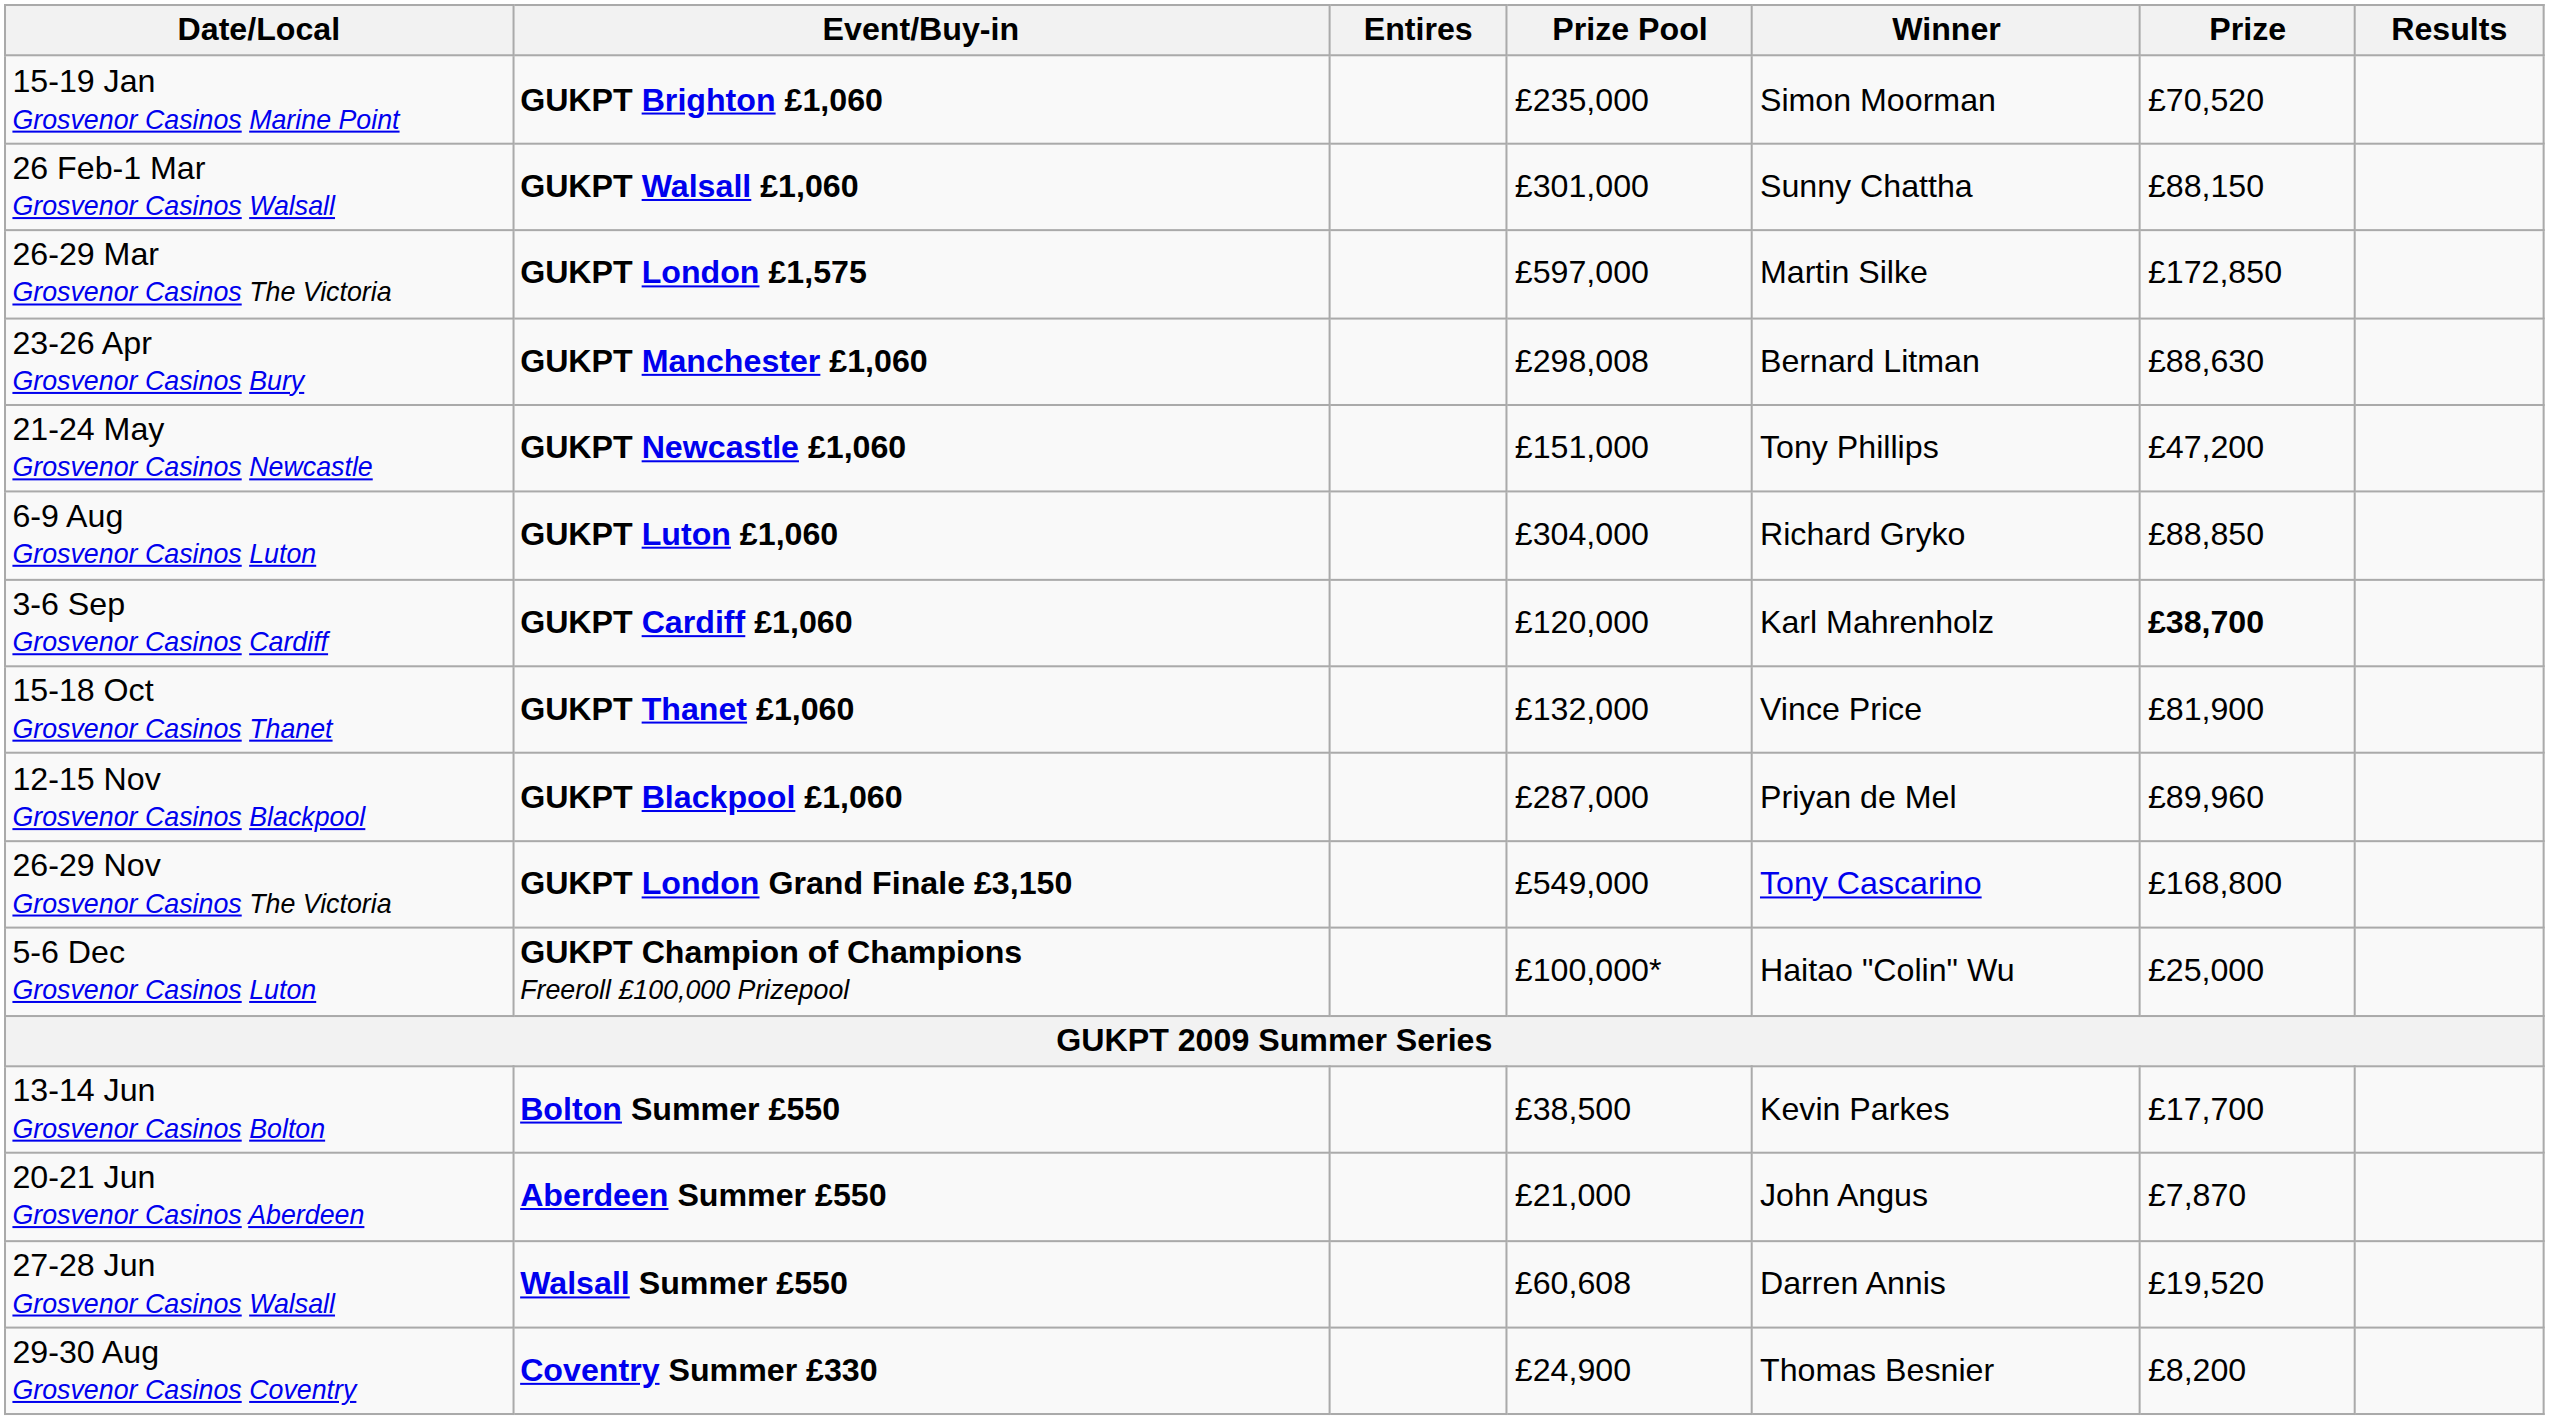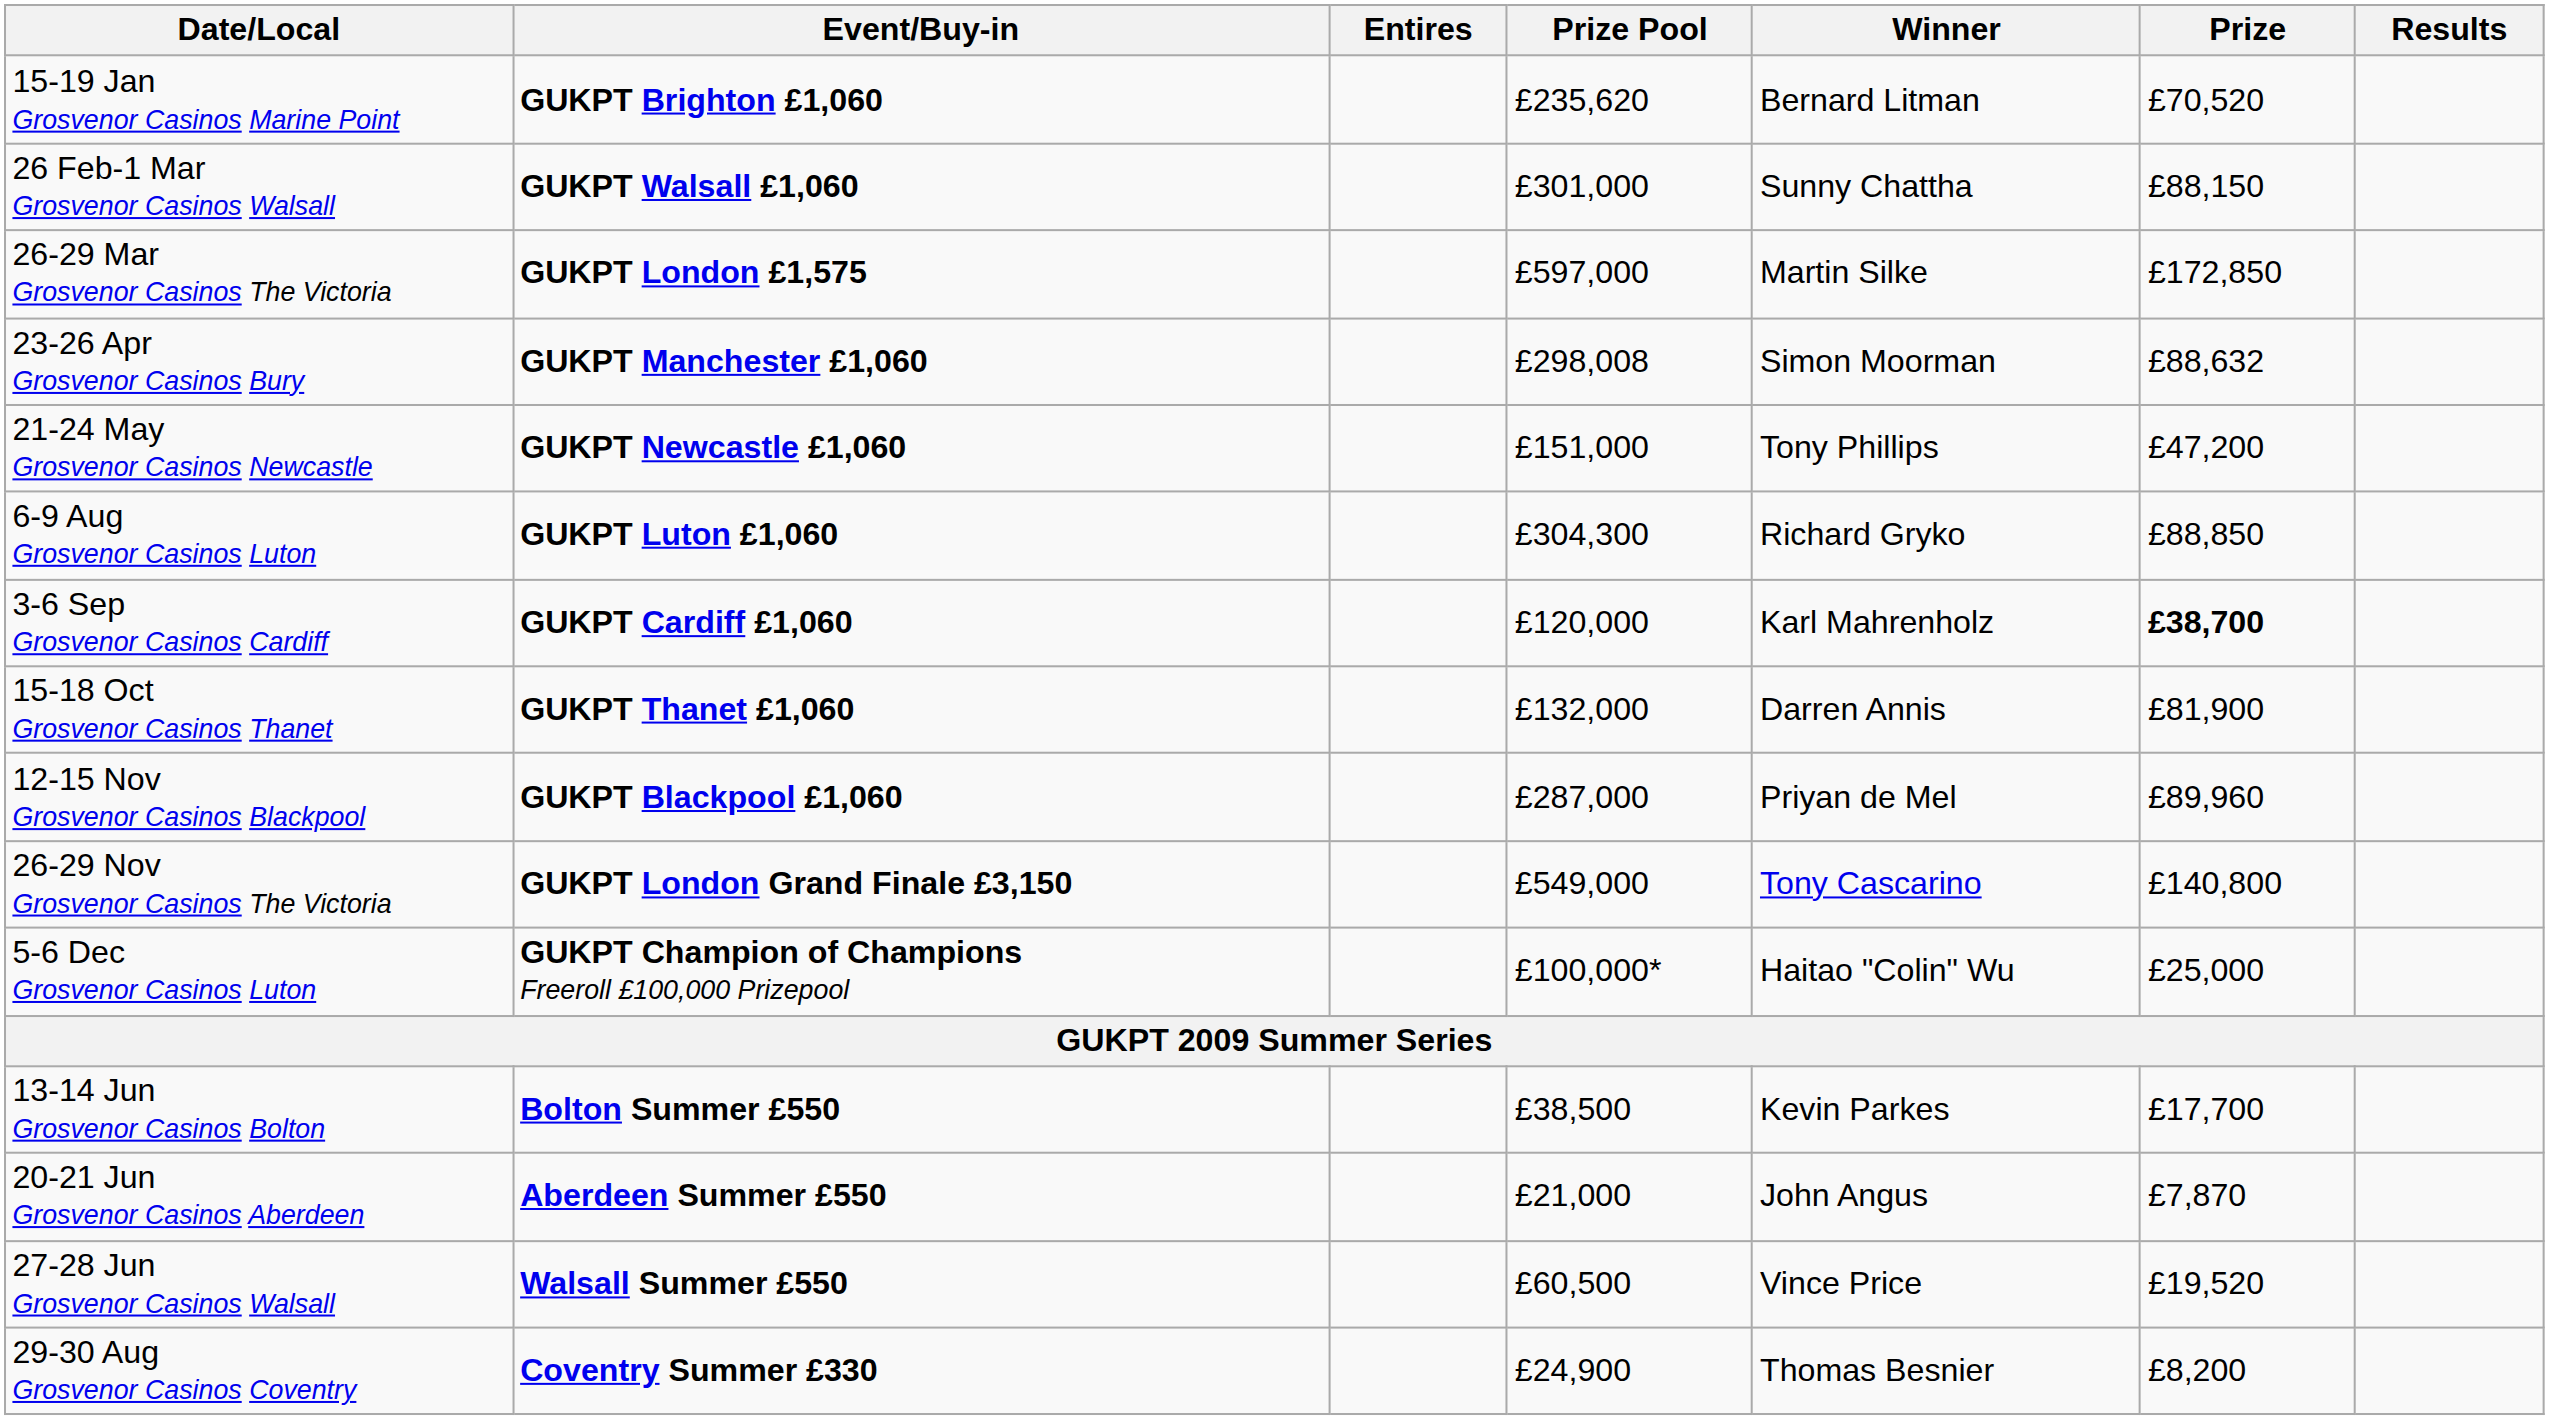 <table class="wikitable" width="100%">
 <tr>
 <th width="20%">Date/Local</th>
 <th !width="15%">Event/Buy-in</th>
 <th !width="10%">Entires</th>
 <th !width="10%">Prize Pool</th>
 <th !width="25%">Winner</th>
 <th !width="10%">Prize</th>
 <th !width="10%">Results</th>
 </tr>
 <tr>
 <td>15-19 Jan<br><small><em><a href='#'>Grosvenor Casinos</a> <a href='#'>Marine Point</a></em></small></td>
 <td> <strong>GUKPT <a href='#'>Brighton</a> £1,060</strong></td>
 <td></td>
-<td>£235,000</td>
-<td> Simon Moorman</td>
+<td>£235,620</td>
+<td> Bernard Litman</td>
 <td>£70,520</td>
 <td></td>
 </tr>
 <tr>
 <td>26 Feb-1 Mar<br><small><em><a href='#'>Grosvenor Casinos</a> <a href='#'>Walsall</a></em></small></td>
 <td> <strong>GUKPT <a href='#'>Walsall</a> £1,060</strong></td>
 <td></td>
 <td>£301,000</td>
 <td> Sunny Chattha</td>
 <td>£88,150</td>
 <td></td>
 </tr>
 <tr>
 <td>26-29 Mar<br><small><em><a href='#'>Grosvenor Casinos</a> The Victoria</em></small></td>
 <td> <strong>GUKPT <a href='#'>London</a> £1,575</strong></td>
 <td></td>
 <td>£597,000</td>
 <td> Martin Silke</td>
 <td>£172,850</td>
 <td></td>
 </tr>
 <tr>
 <td>23-26 Apr<br><small><em><a href='#'>Grosvenor Casinos</a> <a href='#'>Bury</a></em></small></td>
 <td> <strong>GUKPT <a href='#'>Manchester</a> £1,060</strong></td>
 <td></td>
 <td>£298,008</td>
-<td> Bernard Litman</td>
-<td>£88,630</td>
+<td> Simon Moorman</td>
+<td>£88,632</td>
 <td></td>
 </tr>
 <tr>
 <td>21-24 May<br><small><em><a href='#'>Grosvenor Casinos</a> <a href='#'>Newcastle</a></em></small></td>
 <td> <strong>GUKPT <a href='#'>Newcastle</a> £1,060</strong></td>
 <td></td>
 <td>£151,000</td>
 <td> Tony Phillips</td>
 <td>£47,200</td>
 <td></td>
 </tr>
 <tr>
 <td>6-9 Aug<br><small><em><a href='#'>Grosvenor Casinos</a> <a href='#'>Luton</a></em></small></td>
 <td> <strong>GUKPT <a href='#'>Luton</a> £1,060</strong></td>
 <td></td>
-<td>£304,000</td>
+<td>£304,300</td>
 <td> Richard Gryko</td>
 <td>£88,850</td>
 <td></td>
 </tr>
 <tr>
 <td>3-6 Sep<br><small><em><a href='#'>Grosvenor Casinos</a> <a href='#'>Cardiff</a></em></small></td>
 <td> <strong>GUKPT <a href='#'>Cardiff</a> £1,060</strong></td>
 <td></td>
 <td>£120,000</td>
 <td> Karl Mahrenholz</td>
 <td><strong>£38,700</strong></td>
 <td></td>
 </tr>
 <tr>
 <td>15-18 Oct<br><small><em><a href='#'>Grosvenor Casinos</a> <a href='#'>Thanet</a></em></small></td>
 <td> <strong>GUKPT <a href='#'>Thanet</a> £1,060</strong></td>
 <td></td>
 <td>£132,000</td>
-<td> Vince Price</td>
+<td> Darren Annis</td>
 <td>£81,900</td>
 <td></td>
 </tr>
 <tr>
 <td>12-15 Nov<br><small><em><a href='#'>Grosvenor Casinos</a> <a href='#'>Blackpool</a></em></small></td>
 <td> <strong>GUKPT <a href='#'>Blackpool</a> £1,060</strong></td>
 <td></td>
 <td>£287,000</td>
 <td> Priyan de Mel</td>
 <td>£89,960</td>
 <td></td>
 </tr>
 <tr>
 <td>26-29 Nov<br><small><em><a href='#'>Grosvenor Casinos</a> The Victoria</em></small></td>
 <td> <strong>GUKPT <a href='#'>London</a> Grand Finale £3,150</strong></td>
 <td></td>
 <td>£549,000</td>
 <td> <a href='#'>Tony Cascarino</a></td>
-<td>£168,800</td>
+<td>£140,800</td>
 <td></td>
 </tr>
 <tr>
 <td>5-6 Dec<br><small><em><a href='#'>Grosvenor Casinos</a> <a href='#'>Luton</a></em></small></td>
 <td> <strong>GUKPT Champion of Champions</strong><br><small><em>Freeroll £100,000 Prizepool</em></small></td>
 <td></td>
 <td>£100,000*</td>
 <td> Haitao "Colin" Wu</td>
 <td>£25,000</td>
 <td></td>
 </tr>
 <tr>
 <th colspan="7">GUKPT 2009 Summer Series</th>
 </tr>
 <tr>
 <td>13-14 Jun<br><small><em><a href='#'>Grosvenor Casinos</a> <a href='#'>Bolton</a></em></small></td>
 <td> <strong><a href='#'>Bolton</a> Summer £550</strong></td>
 <td></td>
 <td>£38,500</td>
 <td> Kevin Parkes</td>
 <td>£17,700</td>
 <td></td>
 </tr>
 <tr>
 <td>20-21 Jun<br><small><em><a href='#'>Grosvenor Casinos</a> <a href='#'>Aberdeen</a></em></small></td>
 <td> <strong><a href='#'>Aberdeen</a> Summer £550</strong></td>
 <td></td>
 <td>£21,000</td>
 <td> John Angus</td>
 <td>£7,870</td>
 <td></td>
 </tr>
 <tr>
 <td>27-28 Jun<br><small><em><a href='#'>Grosvenor Casinos</a> <a href='#'>Walsall</a></em></small></td>
 <td> <strong><a href='#'>Walsall</a> Summer £550</strong></td>
 <td></td>
-<td>£60,608</td>
-<td> Darren Annis</td>
+<td>£60,500</td>
+<td> Vince Price</td>
 <td>£19,520</td>
 <td></td>
 </tr>
 <tr>
 <td>29-30 Aug<br><small><em><a href='#'>Grosvenor Casinos</a> <a href='#'>Coventry</a></em></small></td>
 <td> <strong><a href='#'>Coventry</a> Summer £330</strong></td>
 <td></td>
 <td>£24,900</td>
 <td> Thomas Besnier</td>
 <td>£8,200</td>
 <td></td>
 </tr>
 </table>
